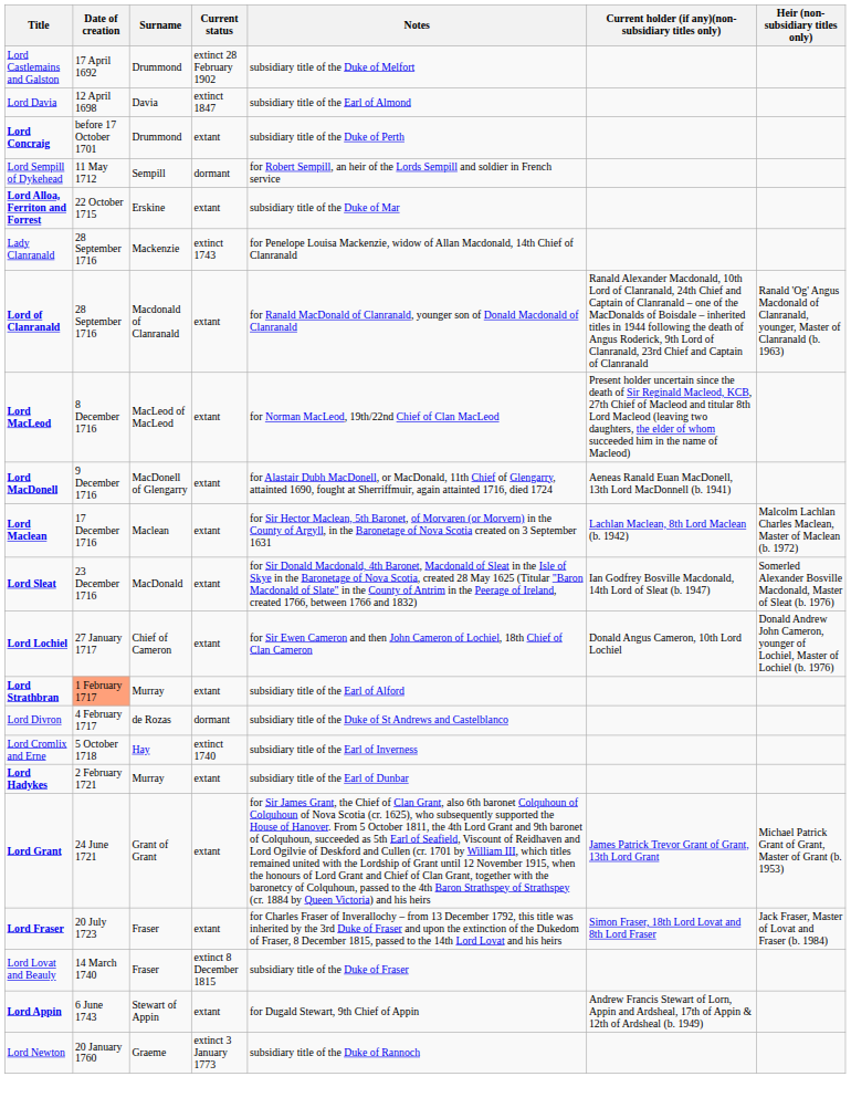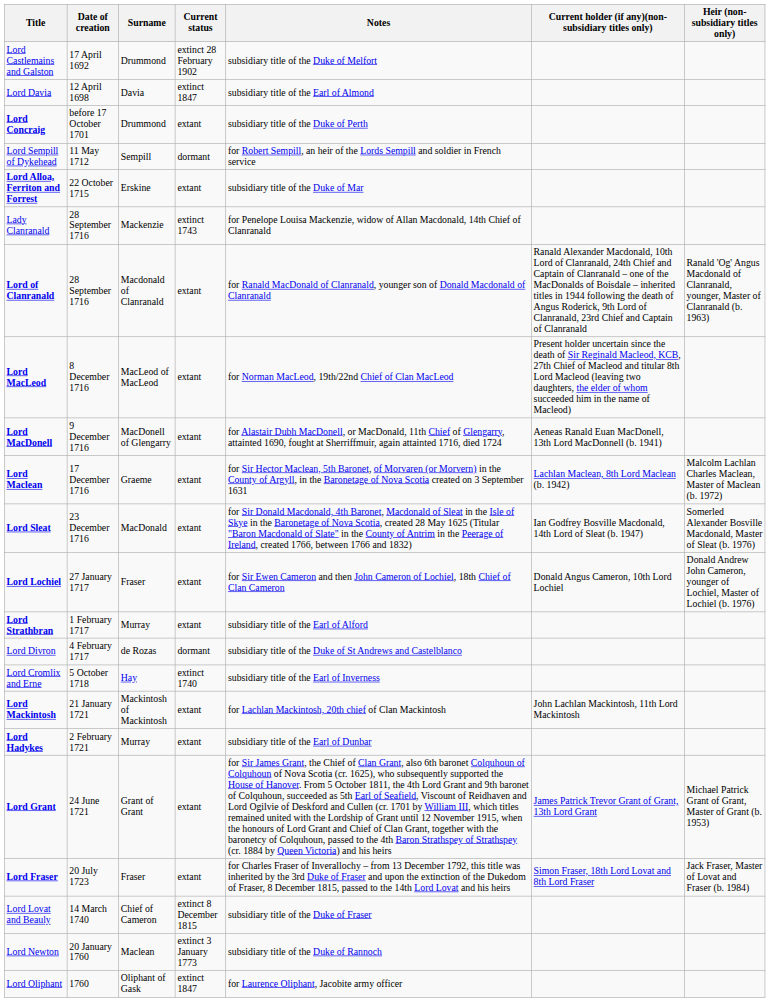 <table class="wikitable sortable">
 <tr>
 <th>Title</th>
 <th>Date of creation</th>
 <th>Surname</th>
 <th>Current status</th>
 <th>Notes</th>
 <th>Current holder (if any)(non-subsidiary titles only)</th>
 <th>Heir (non-subsidiary titles only)</th>
 </tr>
 <tr>
 <td><a href='#'>Lord Castlemains and Galston</a></td>
 <td>17 April 1692</td>
 <td>Drummond</td>
 <td>extinct 28 February 1902</td>
 <td>subsidiary title of the <a href='#'>Duke of Melfort</a></td>
 <td></td>
 <td></td>
 </tr>
 <tr>
 <td><a href='#'>Lord Davia</a></td>
 <td>12 April 1698</td>
 <td>Davia</td>
 <td>extinct 1847</td>
 <td>subsidiary title of the <a href='#'>Earl of Almond</a></td>
 <td></td>
 <td></td>
 </tr>
 <tr>
 <td><strong><a href='#'>Lord Concraig</a></strong></td>
 <td>before 17 October 1701</td>
 <td>Drummond</td>
 <td>extant</td>
 <td>subsidiary title of the <a href='#'>Duke of Perth</a></td>
 <td></td>
 <td></td>
 </tr>
 <tr>
 <td><a href='#'>Lord Sempill of Dykehead</a></td>
 <td>11 May 1712</td>
 <td>Sempill</td>
 <td>dormant</td>
 <td>for <a href='#'>Robert Sempill</a>, an heir of the <a href='#'>Lords Sempill</a> and soldier in French service</td>
 <td></td>
 <td></td>
 </tr>
 <tr>
 <td><strong><a href='#'>Lord Alloa, Ferriton and Forrest</a></strong></td>
 <td>22 October 1715</td>
 <td>Erskine</td>
 <td>extant</td>
 <td>subsidiary title of the <a href='#'>Duke of Mar</a></td>
 <td></td>
 <td></td>
 </tr>
 <tr>
 <td data-sort-value="Lord Clanranald"><a href='#'>Lady Clanranald</a></td>
 <td>28 September 1716</td>
 <td>Mackenzie</td>
 <td>extinct 1743</td>
 <td>for Penelope Louisa Mackenzie, widow of Allan Macdonald, 14th Chief of Clanranald</td>
 <td></td>
 <td></td>
 </tr>
 <tr>
 <td data-sort-value="Lord Clanranald"><strong><a href='#'>Lord of Clanranald</a></strong></td>
 <td>28 September 1716</td>
 <td>Macdonald of Clanranald</td>
 <td>extant</td>
 <td>for <a href='#'>Ranald MacDonald of Clanranald</a>, younger son of <a href='#'>Donald Macdonald of Clanranald</a></td>
 <td>Ranald Alexander Macdonald, 10th Lord of Clanranald, 24th Chief and Captain of Clanranald – one of the MacDonalds of Boisdale – inherited titles in 1944 following the death of Angus Roderick, 9th Lord of Clanranald, 23rd Chief and Captain of Clanranald</td>
 <td>Ranald 'Og' Angus Macdonald of Clanranald, younger, Master of Clanranald (b. 1963)</td>
 </tr>
 <tr>
 <td><strong><a href='#'>Lord MacLeod</a></strong></td>
 <td>8 December 1716</td>
 <td>MacLeod of MacLeod</td>
 <td>extant</td>
 <td>for <a href='#'>Norman MacLeod</a>, 19th/22nd <a href='#'>Chief of Clan MacLeod</a></td>
 <td>Present holder uncertain since the death of <a href='#'>Sir Reginald Macleod, KCB</a>, 27th Chief of Macleod and titular 8th Lord Macleod (leaving two daughters, <a href='#'>the elder of whom</a> succeeded him in the name of Macleod)</td>
 <td></td>
 </tr>
 <tr>
 <td><strong><a href='#'>Lord MacDonell</a></strong></td>
 <td>9 December 1716</td>
 <td>MacDonell of Glengarry</td>
 <td>extant</td>
 <td>for <a href='#'>Alastair Dubh MacDonell</a>, or MacDonald, 11th <a href='#'>Chief</a> of <a href='#'>Glengarry</a>, attainted 1690, fought at Sherriffmuir, again attainted 1716, died 1724</td>
 <td>Aeneas Ranald Euan MacDonell, 13th Lord MacDonnell (b. 1941)</td>
 <td></td>
 </tr>
 <tr>
 <td><strong><a href='#'>Lord Maclean</a></strong></td>
 <td>17 December 1716</td>
-<td>Maclean</td>
+<td>Graeme</td>
 <td>extant</td>
 <td>for <a href='#'>Sir Hector Maclean, 5th Baronet</a>, <a href='#'>of Morvaren (or Morvern)</a> in the <a href='#'>County of Argyll</a>, in the <a href='#'>Baronetage of Nova Scotia</a> created on 3 September 1631</td>
 <td><a href='#'>Lachlan Maclean, 8th Lord Maclean</a> (b. 1942)</td>
 <td>Malcolm Lachlan Charles Maclean, Master of Maclean (b. 1972)</td>
 </tr>
 <tr>
 <td><strong><a href='#'>Lord Sleat</a></strong></td>
 <td>23 December 1716</td>
 <td>MacDonald</td>
 <td>extant</td>
 <td>for <a href='#'>Sir Donald Macdonald, 4th Baronet</a>, <a href='#'>Macdonald of Sleat</a> in the <a href='#'>Isle of Skye</a> in the <a href='#'>Baronetage of Nova Scotia</a>, created 28 May 1625 (Titular <a href='#'>"Baron Macdonald of Slate"</a> in the <a href='#'>County of Antrim</a> in the <a href='#'>Peerage of Ireland</a>, created 1766, between 1766 and 1832)</td>
 <td>Ian Godfrey Bosville Macdonald, 14th Lord of Sleat (b. 1947)</td>
 <td>Somerled Alexander Bosville Macdonald, Master of Sleat (b. 1976)</td>
 </tr>
 <tr>
 <td><strong><a href='#'>Lord Lochiel</a></strong></td>
 <td>27 January 1717</td>
-<td>Chief of Cameron</td>
+<td>Fraser</td>
 <td>extant</td>
 <td>for <a href='#'>Sir Ewen Cameron</a> and then <a href='#'>John Cameron of Lochiel</a>, 18th <a href='#'>Chief of Clan Cameron</a></td>
 <td>Donald Angus Cameron, 10th Lord Lochiel</td>
 <td>Donald Andrew John Cameron, younger of Lochiel, Master of Lochiel (b. 1976)</td>
 </tr>
 <tr>
 <td><strong><a href='#'>Lord Strathbran</a></strong></td>
-<td style="background: lightsalmon;">1 February 1717</td>
+<td>1 February 1717</td>
 <td>Murray</td>
 <td>extant</td>
 <td>subsidiary title of the <a href='#'>Earl of Alford</a></td>
 <td></td>
 <td></td>
 </tr>
 <tr>
 <td><a href='#'>Lord Divron</a></td>
 <td>4 February 1717</td>
 <td>de Rozas</td>
 <td>dormant</td>
 <td>subsidiary title of the <a href='#'>Duke of St Andrews and Castelblanco</a></td>
 <td></td>
 <td></td>
 </tr>
 <tr>
 <td><a href='#'>Lord Cromlix and Erne</a></td>
 <td>5 October 1718</td>
 <td><a href='#'>Hay</a></td>
 <td>extinct 1740</td>
 <td>subsidiary title of the <a href='#'>Earl of Inverness</a></td>
 <td></td>
+<td></td>
+</tr>
+<tr>
+<td><strong><a href='#'>Lord Mackintosh</a></strong></td>
+<td>21 January 1721</td>
+<td>Mackintosh of Mackintosh</td>
+<td>extant</td>
+<td>for <a href='#'>Lachlan Mackintosh, 20th chief</a> of Clan Mackintosh</td>
+<td>John Lachlan Mackintosh, 11th Lord Mackintosh</td>
 <td></td>
 </tr>
 <tr>
 <td><strong><a href='#'>Lord Hadykes</a></strong></td>
 <td>2 February 1721</td>
 <td>Murray</td>
 <td>extant</td>
 <td>subsidiary title of the <a href='#'>Earl of Dunbar</a></td>
 <td></td>
 <td></td>
 </tr>
 <tr>
 <td><strong><a href='#'>Lord Grant</a></strong></td>
 <td>24 June 1721</td>
 <td>Grant of Grant</td>
 <td>extant</td>
 <td>for <a href='#'>Sir James Grant</a>, the Chief of <a href='#'>Clan Grant</a>, also 6th baronet <a href='#'>Colquhoun of Colquhoun</a> of Nova Scotia (cr. 1625), who subsequently supported the <a href='#'>House of Hanover</a>. From 5 October 1811, the 4th Lord Grant and 9th baronet of Colquhoun, succeeded as 5th <a href='#'>Earl of Seafield</a>, Viscount of Reidhaven and Lord Ogilvie of Deskford and Cullen (cr. 1701 by <a href='#'>William III</a>, which titles remained united with the Lordship of Grant until 12 November 1915, when the honours of Lord Grant and Chief of Clan Grant, together with the baronetcy of Colquhoun, passed to the 4th <a href='#'>Baron Strathspey of Strathspey</a> (cr. 1884 by <a href='#'>Queen Victoria</a>) and his heirs</td>
 <td><a href='#'>James Patrick Trevor Grant of Grant, 13th Lord Grant</a></td>
 <td>Michael Patrick Grant of Grant, Master of Grant (b. 1953)</td>
 </tr>
 <tr>
 <td><strong><a href='#'>Lord Fraser</a></strong></td>
 <td>20 July 1723</td>
 <td>Fraser</td>
 <td>extant</td>
 <td>for Charles Fraser of Inverallochy – from 13 December 1792, this title was inherited by the 3rd <a href='#'>Duke of Fraser</a> and upon the extinction of the Dukedom of Fraser, 8 December 1815, passed to the 14th <a href='#'>Lord Lovat</a> and his heirs</td>
 <td><a href='#'>Simon Fraser, 18th Lord Lovat and 8th Lord Fraser</a></td>
 <td>Jack Fraser, Master of Lovat and Fraser (b. 1984)</td>
 </tr>
 <tr>
 <td><a href='#'>Lord Lovat and Beauly</a></td>
 <td>14 March 1740</td>
-<td>Fraser</td>
+<td>Chief of Cameron</td>
 <td>extinct 8 December 1815</td>
 <td>subsidiary title of the <a href='#'>Duke of Fraser</a></td>
 <td></td>
 <td></td>
 </tr>
 <tr>
-<td><strong><a href='#'>Lord Appin</a></strong></td>
-<td>6 June 1743</td>
-<td>Stewart of Appin</td>
-<td>extant</td>
-<td>for Dugald Stewart, 9th Chief of Appin</td>
-<td>Andrew Francis Stewart of Lorn, Appin and Ardsheal, 17th of Appin & 12th of Ardsheal (b. 1949)</td>
-<td></td>
-</tr>
-<tr>
 <td><a href='#'>Lord Newton</a></td>
 <td>20 January 1760</td>
-<td>Graeme</td>
+<td>Maclean</td>
 <td>extinct 3 January 1773</td>
 <td>subsidiary title of the <a href='#'>Duke of Rannoch</a></td>
 <td></td>
 <td></td>
 </tr>
+<tr>
+<td><a href='#'>Lord Oliphant</a></td>
+<td>1760</td>
+<td>Oliphant of Gask</td>
+<td>extinct 1847</td>
+<td>for <a href='#'>Laurence Oliphant</a>, Jacobite army officer</td>
+<td></td>
+<td></td>
+</tr>
 </table>
